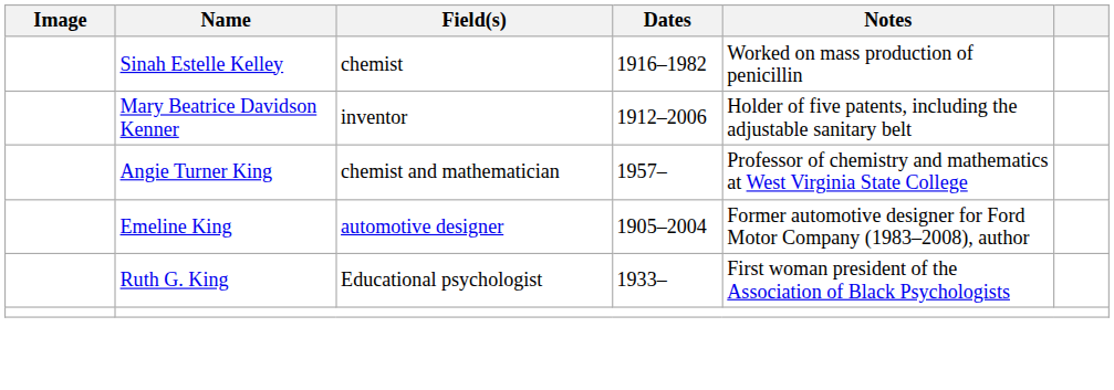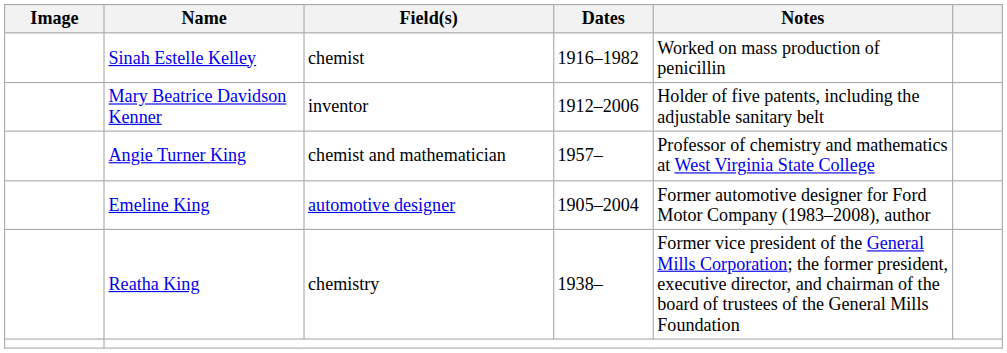 <table class="wikitable sortable plainrowheaders" style="width:100%; background:#fff;">
 <tr class="unsortable">
 <th scope="col" class="unsortable">Image</th>
 <th scope="col" style="width:20%;">Name</th>
 <th scope="col" style="width:25%;">Field(s)</th>
 <th scope="col" style="width:10%;">Dates</th>
 <th scope="col" class="unsortable" style="width: 30%">Notes</th>
 <th scope="col" class="unsortable" style="width: 5%"></th>
 </tr>
 <tr>
 <td></td>
 <td><a href='#'>Sinah Estelle Kelley</a></td>
 <td>chemist</td>
 <td>1916–1982</td>
 <td>Worked on mass production of penicillin</td>
 <td></td>
 </tr>
 <tr>
 <td></td>
 <td><a href='#'>Mary Beatrice Davidson Kenner</a></td>
 <td>inventor</td>
 <td>1912–2006</td>
 <td>Holder of five patents, including the adjustable sanitary belt</td>
 <td></td>
 </tr>
 <tr>
 <td></td>
 <td><a href='#'>Angie Turner King</a></td>
 <td>chemist and mathematician</td>
 <td>1957–</td>
 <td>Professor of chemistry and mathematics at <a href='#'>West Virginia State College</a></td>
 <td></td>
 </tr>
 <tr>
 <td></td>
 <td><a href='#'>Emeline King</a></td>
 <td><a href='#'>automotive designer</a></td>
 <td>1905–2004</td>
 <td>Former automotive designer for Ford Motor Company (1983–2008), author</td>
 <td></td>
 </tr>
 <tr>
 <td></td>
-<td><a href='#'>Ruth G. King</a></td>
-<td>Educational psychologist</td>
-<td>1933–</td>
-<td>First woman president of the <a href='#'>Association of Black Psychologists</a></td>
+<td><a href='#'>Reatha King</a></td>
+<td>chemistry</td>
+<td>1938–</td>
+<td>Former vice president of the <a href='#'>General Mills Corporation</a>; the former president, executive director, and chairman of the board of trustees of the General Mills Foundation</td>
 <td></td>
 </tr>
 <tr>
 <td></td>
 </tr>
 </table>
